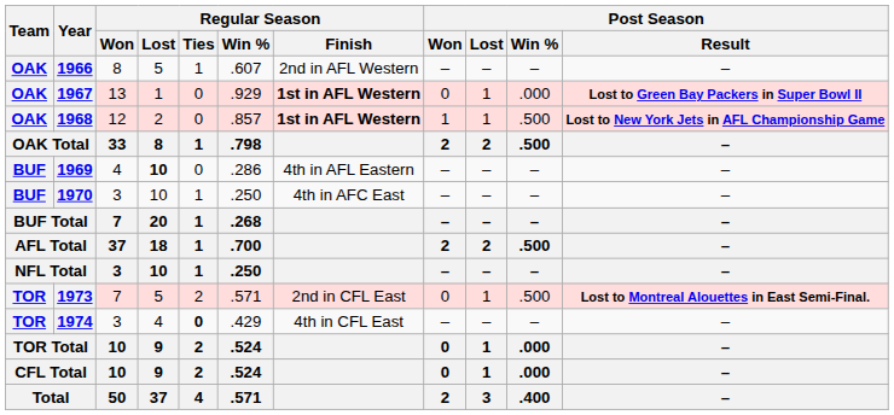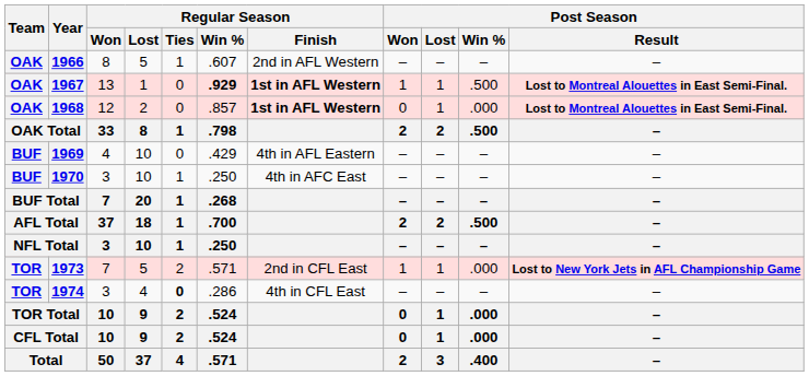 <table class="wikitable" style="font-size: 95%; text-align:center;">
 <tr>
 <th rowspan="2">Team</th>
 <th rowspan="2">Year</th>
 <th colspan="5">Regular Season</th>
 <th colspan="4">Post Season</th>
 </tr>
 <tr>
 <th>Won</th>
 <th>Lost</th>
 <th>Ties</th>
 <th>Win %</th>
 <th>Finish</th>
 <th>Won</th>
 <th>Lost</th>
 <th>Win %</th>
 <th>Result</th>
 </tr>
 <tr>
 <th><a href='#'>OAK</a></th>
 <th><a href='#'>1966</a></th>
 <td>8</td>
 <td>5</td>
 <td>1</td>
 <td>.607</td>
 <td>2nd in AFL Western</td>
 <td>–</td>
 <td>–</td>
 <td>–</td>
 <td>–</td>
 </tr>
 <tr style="background:#fdd;">
 <th><a href='#'>OAK</a></th>
 <th><a href='#'>1967</a></th>
 <td>13</td>
 <td>1</td>
 <td>0</td>
-<td>.929</td>
+<td><strong>.929</strong></td>
 <td><strong>1st in AFL Western</strong></td>
-<td>0</td>
 <td>1</td>
-<td>.000</td>
-<td><small><strong>Lost to <a href='#'>Green Bay Packers</a> in <a href='#'>Super Bowl II</a></strong></small></td>
+<td>1</td>
+<td>.500</td>
+<td><small><strong>Lost to <a href='#'>Montreal Alouettes</a> in East Semi-Final.</strong></small></td>
 </tr>
 <tr style="background:#fdd;">
 <th><a href='#'>OAK</a></th>
 <th><a href='#'>1968</a></th>
 <td>12</td>
 <td>2</td>
 <td>0</td>
 <td>.857</td>
 <td><strong>1st in AFL Western</strong></td>
+<td>0</td>
 <td>1</td>
-<td>1</td>
-<td>.500</td>
-<td><small><strong>Lost to <a href='#'>New York Jets</a> in <a href='#'>AFL Championship Game</a></strong></small></td>
+<td>.000</td>
+<td><small><strong>Lost to <a href='#'>Montreal Alouettes</a> in East Semi-Final.</strong></small></td>
 </tr>
 <tr>
 <th colspan="2">OAK Total</th>
 <th>33</th>
 <th>8</th>
 <th>1</th>
 <th>.798</th>
 <th></th>
 <th>2</th>
 <th>2</th>
 <th>.500</th>
 <th>–</th>
 </tr>
 <tr>
 <th><a href='#'>BUF</a></th>
 <th><a href='#'>1969</a></th>
 <td>4</td>
-<td><strong>10</strong></td>
+<td>10</td>
 <td>0</td>
-<td>.286</td>
+<td>.429</td>
 <td>4th in AFL Eastern</td>
 <td>–</td>
 <td>–</td>
 <td>–</td>
 <td>–</td>
 </tr>
 <tr>
 <th><a href='#'>BUF</a></th>
 <th><a href='#'>1970</a></th>
 <td>3</td>
 <td>10</td>
 <td>1</td>
 <td>.250</td>
 <td>4th in AFC East</td>
 <td>–</td>
 <td>–</td>
 <td>–</td>
 <td>–</td>
 </tr>
 <tr>
 <th colspan="2">BUF Total</th>
 <th>7</th>
 <th>20</th>
 <th>1</th>
 <th>.268</th>
 <th></th>
 <th>–</th>
 <th>–</th>
 <th>–</th>
 <th>–</th>
 </tr>
 <tr>
 <th colspan="2">AFL Total</th>
 <th>37</th>
 <th>18</th>
 <th>1</th>
 <th>.700</th>
 <th></th>
 <th>2</th>
 <th>2</th>
 <th>.500</th>
 <th>–</th>
 </tr>
 <tr>
 <th colspan="2">NFL Total</th>
 <th>3</th>
 <th>10</th>
 <th>1</th>
 <th>.250</th>
 <th></th>
 <th>–</th>
 <th>–</th>
 <th>–</th>
 <th>–</th>
 </tr>
 <tr style="background:#fdd;">
 <th><a href='#'>TOR</a></th>
 <th><a href='#'>1973</a></th>
 <td>7</td>
 <td>5</td>
 <td>2</td>
 <td>.571</td>
 <td>2nd in CFL East</td>
-<td>0</td>
 <td>1</td>
-<td>.500</td>
-<td><small><strong>Lost to <a href='#'>Montreal Alouettes</a> in East Semi-Final.</strong></small></td>
+<td>1</td>
+<td>.000</td>
+<td><small><strong>Lost to <a href='#'>New York Jets</a> in <a href='#'>AFL Championship Game</a></strong></small></td>
 </tr>
 <tr>
 <th><a href='#'>TOR</a></th>
 <th><a href='#'>1974</a></th>
 <td>3</td>
 <td>4</td>
 <td><strong>0</strong></td>
-<td>.429</td>
+<td>.286</td>
 <td>4th in CFL East</td>
 <td>–</td>
 <td>–</td>
 <td>–</td>
 <td>–</td>
 </tr>
 <tr>
 <th colspan="2">TOR Total</th>
 <th>10</th>
 <th>9</th>
 <th>2</th>
 <th>.524</th>
 <th></th>
 <th>0</th>
 <th>1</th>
 <th>.000</th>
 <th>–</th>
 </tr>
 <tr>
 <th colspan="2">CFL Total</th>
 <th>10</th>
 <th>9</th>
 <th>2</th>
 <th>.524</th>
 <th></th>
 <th>0</th>
 <th>1</th>
 <th>.000</th>
 <th>–</th>
 </tr>
 <tr>
 <th colspan="2">Total</th>
 <th>50</th>
 <th>37</th>
 <th>4</th>
 <th>.571</th>
 <th></th>
 <th>2</th>
 <th>3</th>
 <th>.400</th>
 <th>–</th>
 </tr>
 </table>
